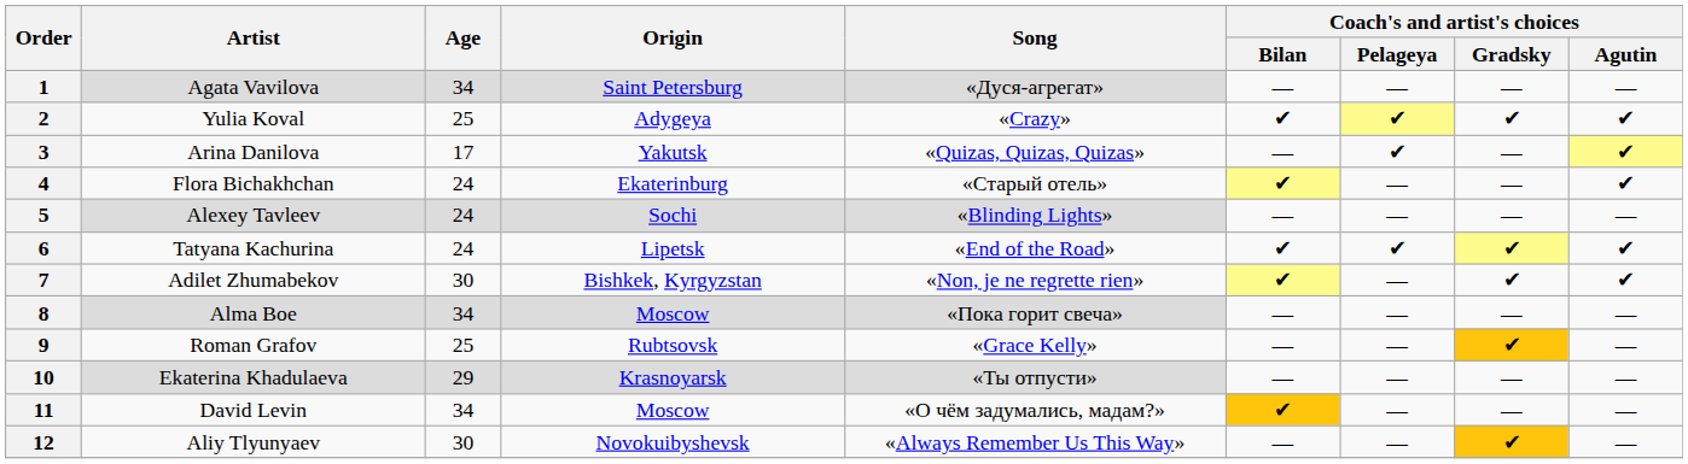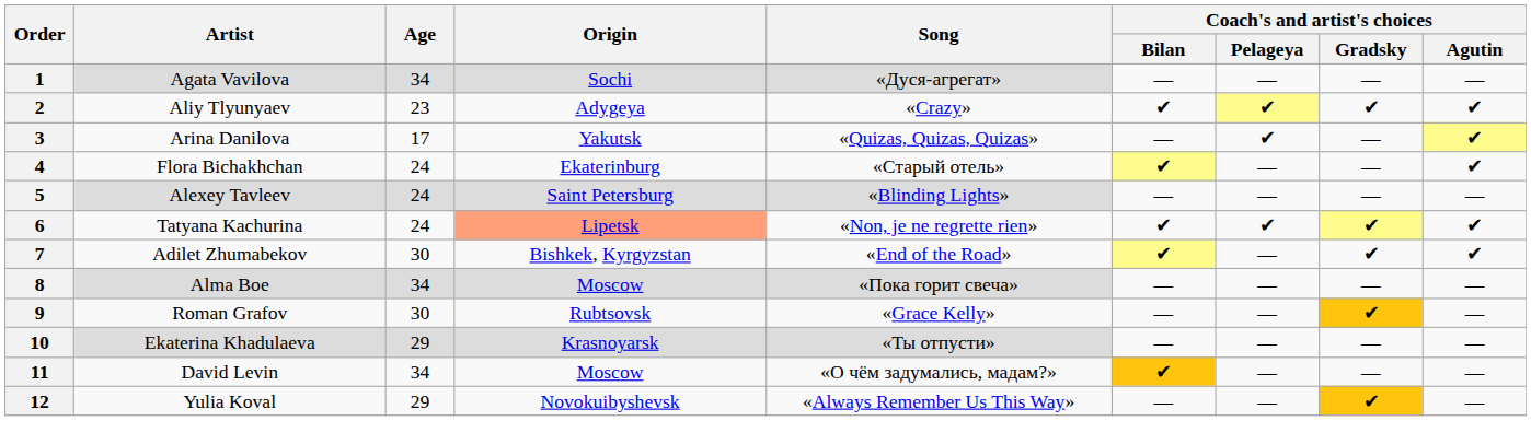 <table class="wikitable" style="text-align:center; line-height:17px; width:100%;">
 <tr>
 <th scope="col" rowspan=2 style="width:04%;">Order</th>
 <th scope="col" rowspan=2 style="width:18%;">Artist</th>
 <th scope="col" rowspan=2 style="width:04%;">Age</th>
 <th scope="col" rowspan=2 style="width:18%;">Origin</th>
 <th scope="col" rowspan=2 style="width:20%;">Song</th>
 <th scope="col" colspan=4 style="width:24%;">Coach's and artist's choices</th>
 </tr>
 <tr>
 <th style="width:06%;">Bilan</th>
 <th style="width:06%;">Pelageya</th>
 <th style="width:06%;">Gradsky</th>
 <th style="width:06%;">Agutin</th>
 </tr>
 <tr>
 <th>1</th>
 <td style="background-color:#DCDCDC;">Agata Vavilova</td>
 <td style="background-color:#DCDCDC;">34</td>
-<td style="background-color:#DCDCDC;"><a href='#'>Saint Petersburg</a></td>
+<td style="background-color:#DCDCDC;"><a href='#'>Sochi</a></td>
 <td style="background-color:#DCDCDC;">«Дуся-агрегат»</td>
 <td>—</td>
 <td>—</td>
 <td>—</td>
 <td>—</td>
 </tr>
 <tr>
 <th>2</th>
-<td>Yulia Koval</td>
-<td>25</td>
+<td>Aliy Tlyunyaev</td>
+<td>23</td>
 <td><a href='#'>Adygeya</a></td>
 <td>«<a href='#'>Crazy</a>»</td>
 <td>✔</td>
 <td style="background-color:#fdfc8c;">✔</td>
 <td>✔</td>
 <td>✔</td>
 </tr>
 <tr>
 <th>3</th>
 <td>Arina Danilova</td>
 <td>17</td>
 <td><a href='#'>Yakutsk</a></td>
 <td>«<a href='#'>Quizas, Quizas, Quizas</a>»</td>
 <td>—</td>
 <td>✔</td>
 <td>—</td>
 <td style="background-color:#fdfc8c;">✔</td>
 </tr>
 <tr>
 <th>4</th>
 <td>Flora Bichakhchan</td>
 <td>24</td>
 <td><a href='#'>Ekaterinburg</a></td>
 <td>«Старый отель»</td>
 <td style="background-color:#fdfc8c;">✔</td>
 <td>—</td>
 <td>—</td>
 <td>✔</td>
 </tr>
 <tr>
 <th>5</th>
 <td style="background-color:#DCDCDC;">Alexey Tavleev</td>
 <td style="background-color:#DCDCDC;">24</td>
-<td style="background-color:#DCDCDC;"><a href='#'>Sochi</a></td>
+<td style="background-color:#DCDCDC;"><a href='#'>Saint Petersburg</a></td>
 <td style="background-color:#DCDCDC;">«<a href='#'>Blinding Lights</a>»</td>
 <td>—</td>
 <td>—</td>
 <td>—</td>
 <td>—</td>
 </tr>
 <tr>
 <th>6</th>
 <td>Tatyana Kachurina</td>
 <td>24</td>
-<td><a href='#'>Lipetsk</a></td>
-<td>«<a href='#'>End of the Road</a>»</td>
+<td style="background: lightsalmon;"><a href='#'>Lipetsk</a></td>
+<td>«<a href='#'>Non, je ne regrette rien</a>»</td>
 <td>✔</td>
 <td>✔</td>
 <td style="background-color:#fdfc8c;">✔</td>
 <td>✔</td>
 </tr>
 <tr>
 <th>7</th>
 <td>Adilet Zhumabekov</td>
 <td>30</td>
 <td><a href='#'>Bishkek</a>, <a href='#'>Kyrgyzstan</a></td>
-<td>«<a href='#'>Non, je ne regrette rien</a>»</td>
+<td>«<a href='#'>End of the Road</a>»</td>
 <td style="background-color:#fdfc8c;">✔</td>
 <td>—</td>
 <td>✔</td>
 <td>✔</td>
 </tr>
 <tr>
 <th>8</th>
 <td style="background-color:#DCDCDC;">Alma Boe</td>
 <td style="background-color:#DCDCDC;">34</td>
 <td style="background-color:#DCDCDC;"><a href='#'>Moscow</a></td>
 <td style="background-color:#DCDCDC;">«Пока горит свеча»</td>
 <td>—</td>
 <td>—</td>
 <td>—</td>
 <td>—</td>
 </tr>
 <tr>
 <th>9</th>
 <td>Roman Grafov</td>
-<td>25</td>
+<td>30</td>
 <td><a href='#'>Rubtsovsk</a></td>
 <td>«<a href='#'>Grace Kelly</a>»</td>
 <td>—</td>
 <td>—</td>
 <td style="background-color:#FFC40C;">✔</td>
 <td>—</td>
 </tr>
 <tr>
 <th>10</th>
 <td style="background-color:#DCDCDC;">Ekaterina Khadulaeva</td>
 <td style="background-color:#DCDCDC;">29</td>
 <td style="background-color:#DCDCDC;"><a href='#'>Krasnoyarsk</a></td>
 <td style="background-color:#DCDCDC;">«Ты отпусти»</td>
 <td>—</td>
 <td>—</td>
 <td>—</td>
 <td>—</td>
 </tr>
 <tr>
 <th>11</th>
 <td>David Levin</td>
 <td>34</td>
 <td><a href='#'>Moscow</a></td>
 <td>«О чём задумались, мадам?»</td>
 <td style="background-color:#FFC40C;">✔</td>
 <td>—</td>
 <td>—</td>
 <td>—</td>
 </tr>
 <tr>
 <th>12</th>
-<td>Aliy Tlyunyaev</td>
-<td>30</td>
+<td>Yulia Koval</td>
+<td>29</td>
 <td><a href='#'>Novokuibyshevsk</a></td>
 <td>«<a href='#'>Always Remember Us This Way</a>»</td>
 <td>—</td>
 <td>—</td>
 <td style="background-color:#FFC40C;">✔</td>
 <td>—</td>
 </tr>
 <tr>
 </tr>
 </table>
